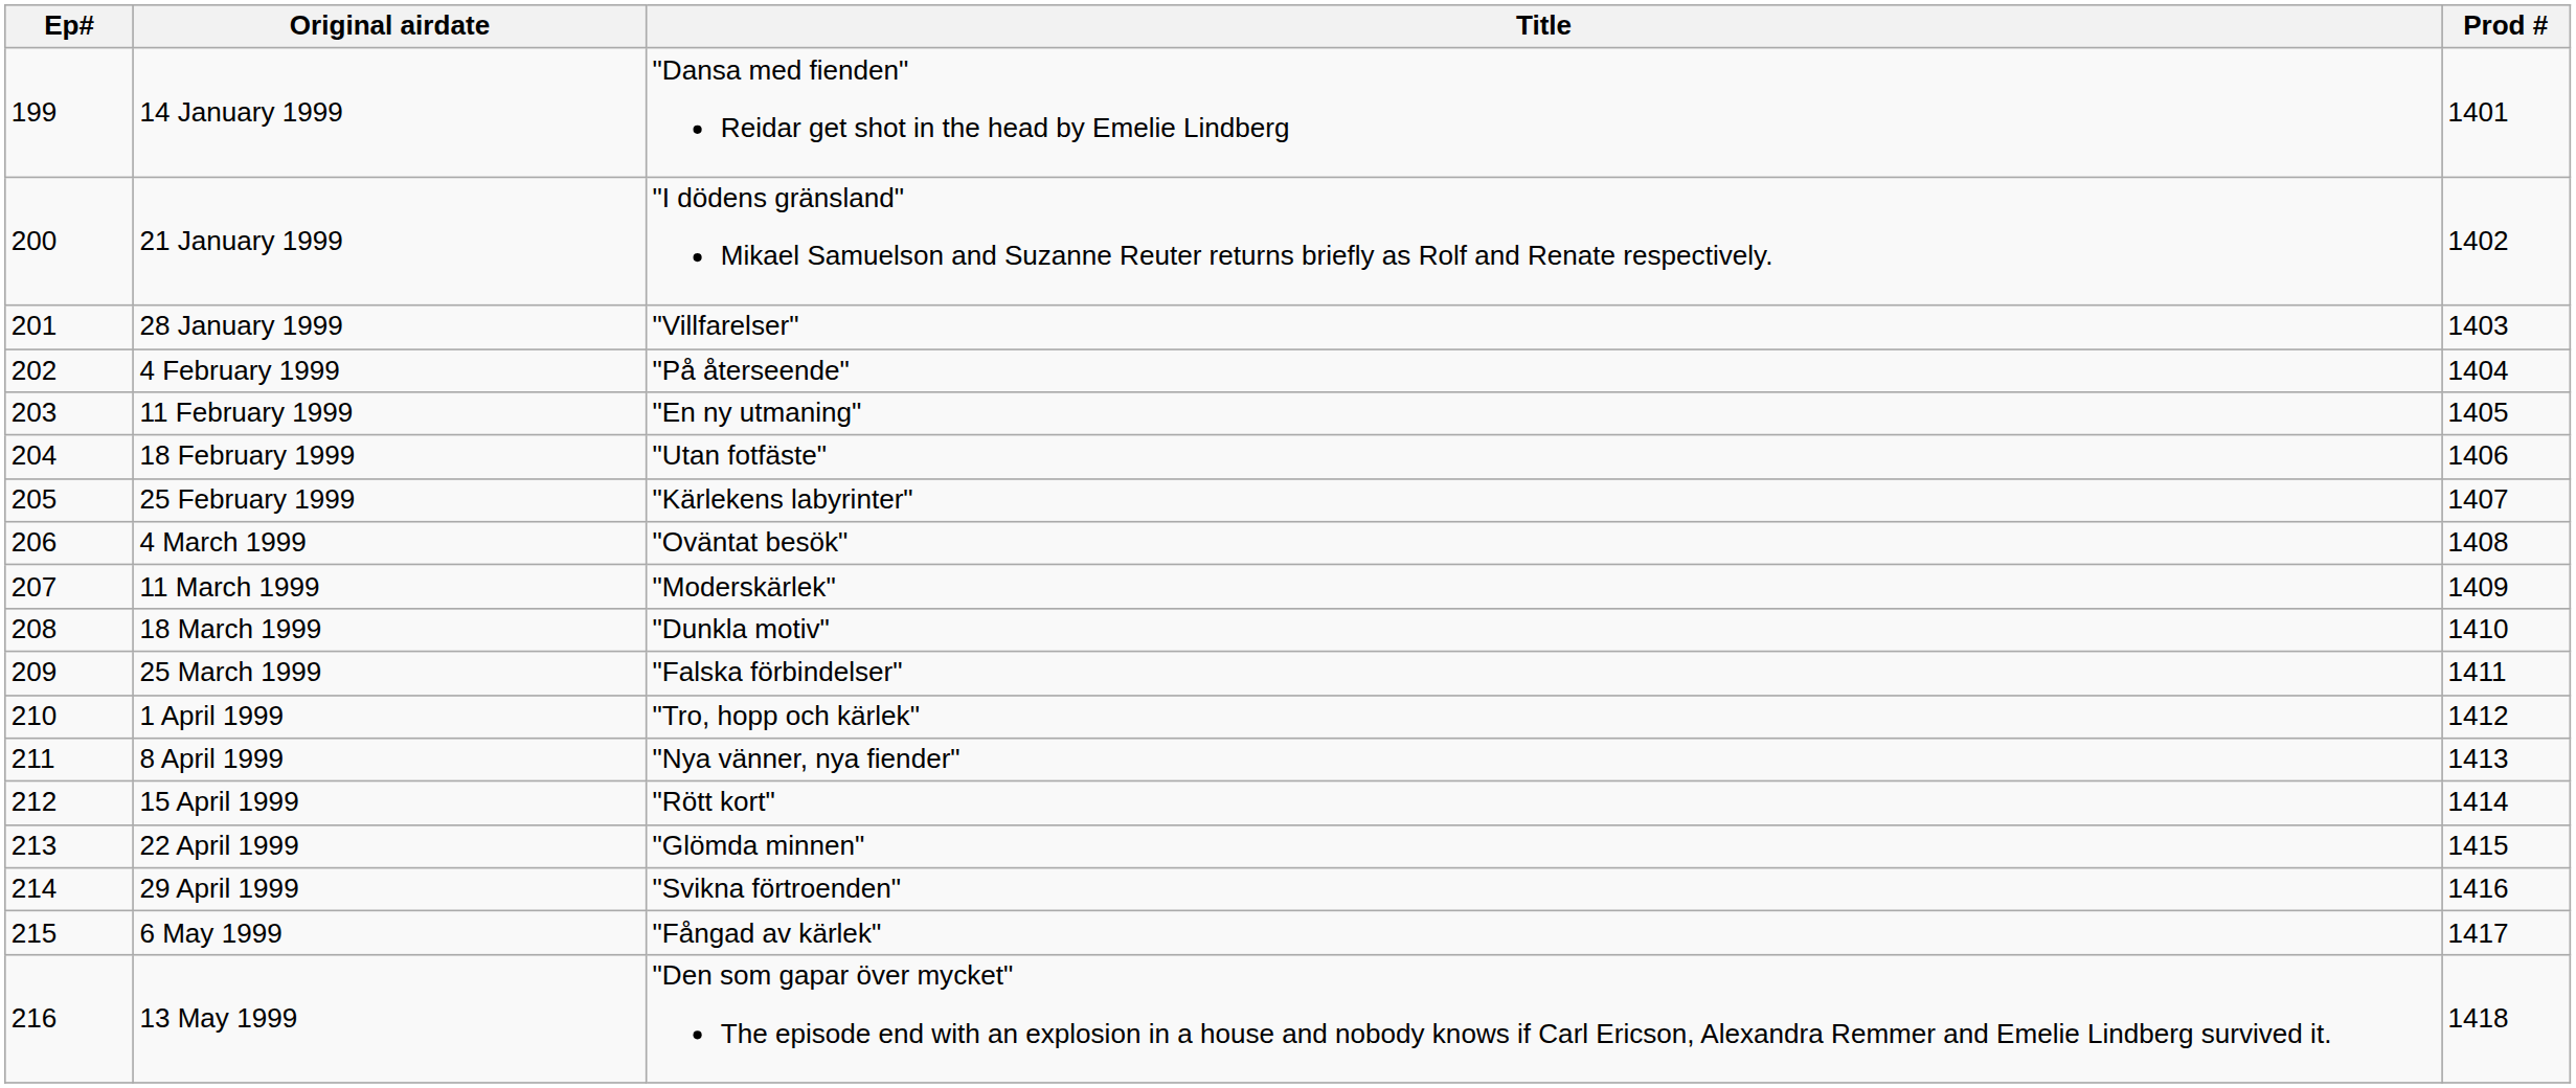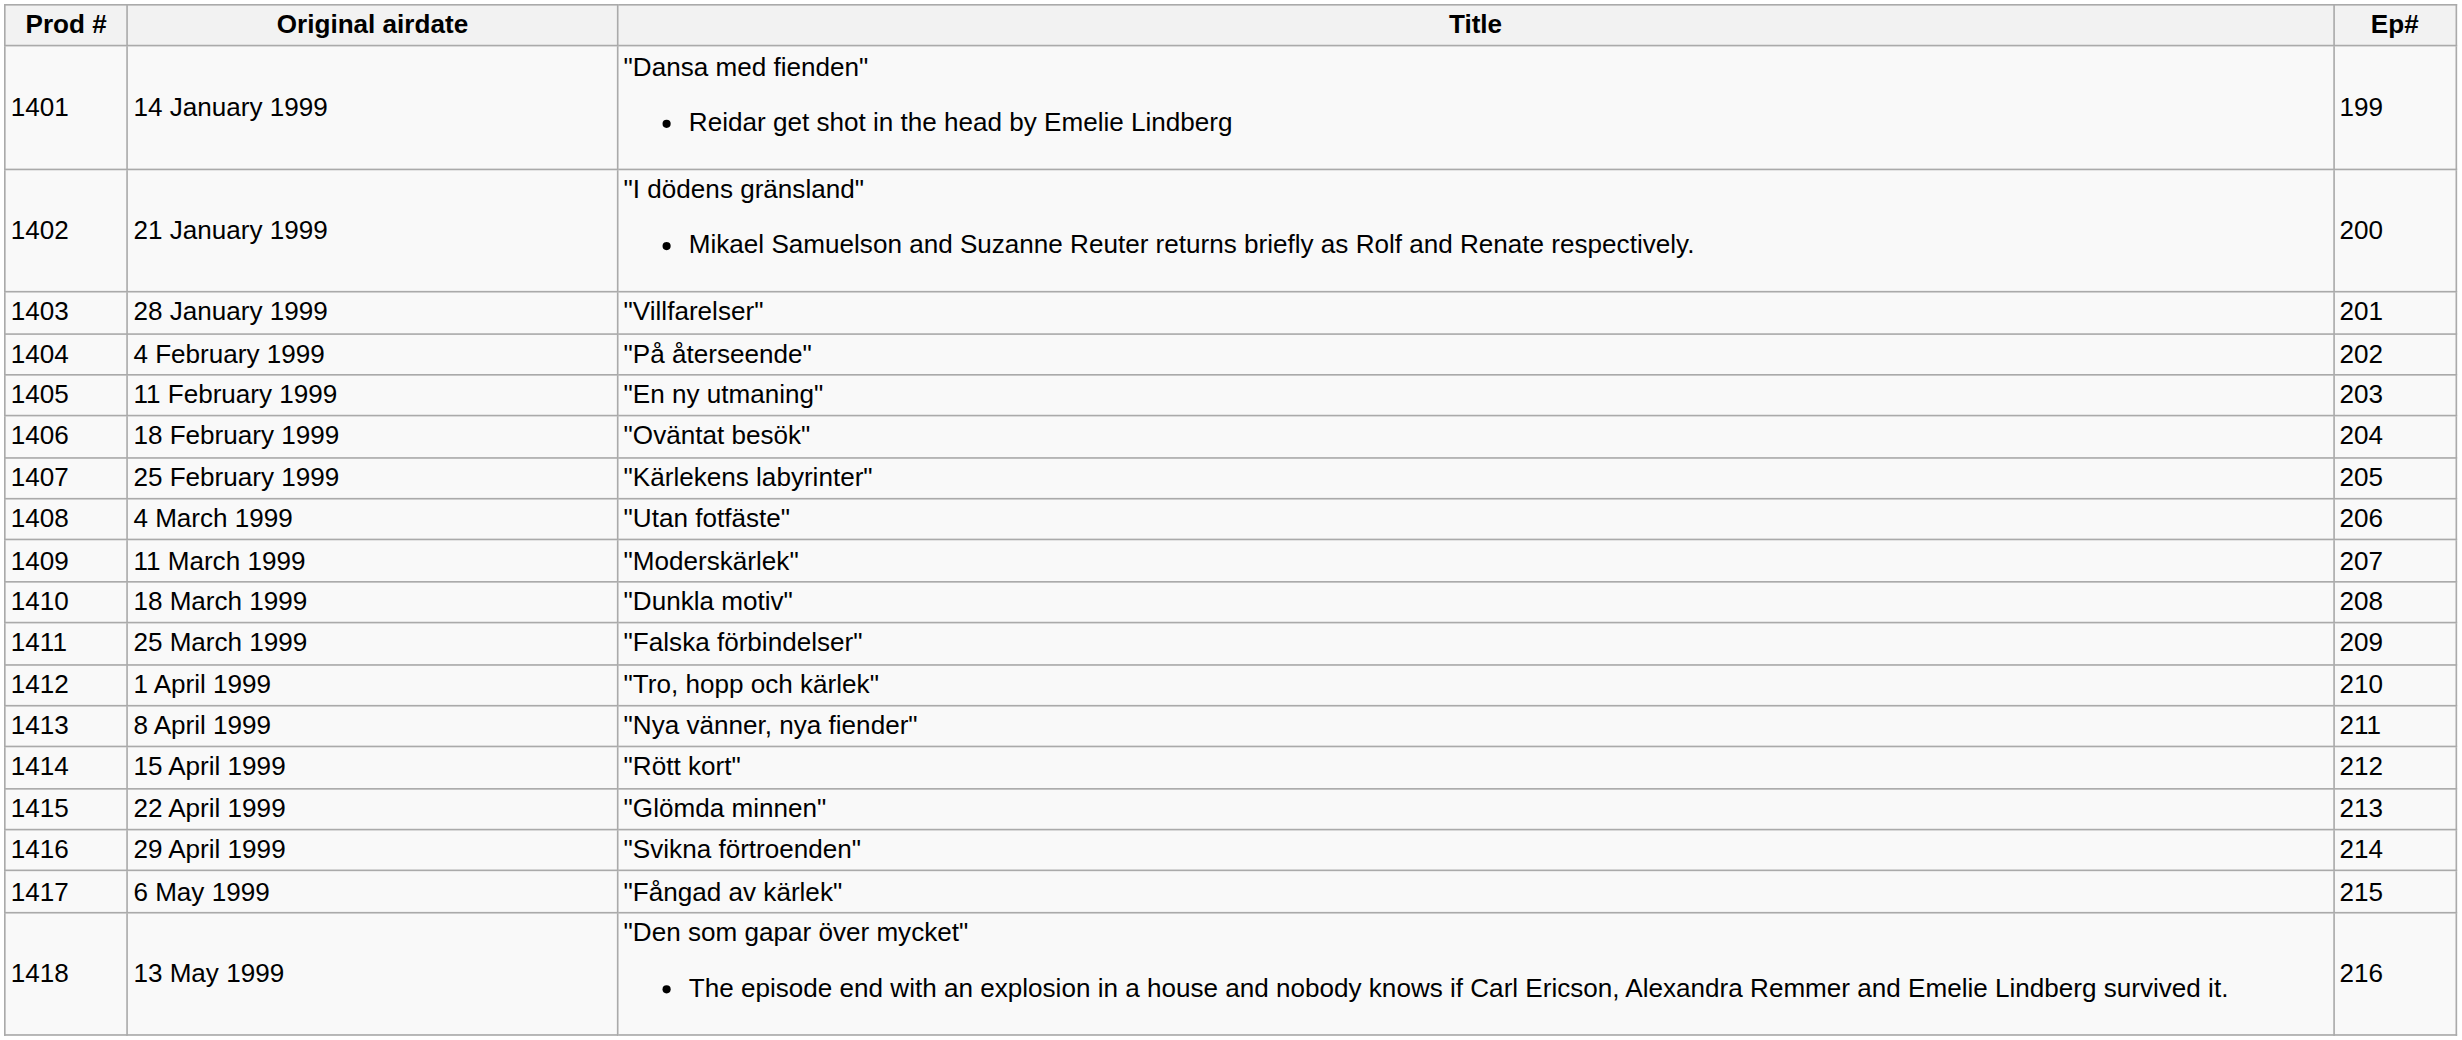 <table class="wikitable" width=95%>
 <tr>
-<th width=5%>Ep#</th>
+<th width=5%>Prod #</th>
 <th width=20%>Original airdate</th>
 <th>Title</th>
-<th width=5%>Prod #</th>
+<th width=5%>Ep#</th>
 </tr>
 <tr>
-<td>199</td>
+<td>1401</td>
 <td>14 January 1999</td>
 <td>"Dansa med fienden"<br><ul><li>Reidar get shot in the head by Emelie Lindberg</li></ul></td>
-<td>1401</td>
+<td>199</td>
 </tr>
 <tr>
-<td>200</td>
+<td>1402</td>
 <td>21 January 1999</td>
 <td>"I dödens gränsland"<br><ul><li>Mikael Samuelson and Suzanne Reuter returns briefly as Rolf and Renate respectively.</li></ul></td>
-<td>1402</td>
+<td>200</td>
 </tr>
 <tr>
-<td>201</td>
+<td>1403</td>
 <td>28 January 1999</td>
 <td>"Villfarelser"</td>
-<td>1403</td>
+<td>201</td>
 </tr>
 <tr>
-<td>202</td>
+<td>1404</td>
 <td>4 February 1999</td>
 <td>"På återseende"</td>
-<td>1404</td>
+<td>202</td>
 </tr>
 <tr>
-<td>203</td>
+<td>1405</td>
 <td>11 February 1999</td>
 <td>"En ny utmaning"</td>
-<td>1405</td>
+<td>203</td>
 </tr>
 <tr>
+<td>1406</td>
+<td>18 February 1999</td>
+<td>"Oväntat besök"</td>
 <td>204</td>
-<td>18 February 1999</td>
-<td>"Utan fotfäste"</td>
-<td>1406</td>
 </tr>
 <tr>
-<td>205</td>
+<td>1407</td>
 <td>25 February 1999</td>
 <td>"Kärlekens labyrinter"</td>
-<td>1407</td>
+<td>205</td>
 </tr>
 <tr>
+<td>1408</td>
+<td>4 March 1999</td>
+<td>"Utan fotfäste"</td>
 <td>206</td>
-<td>4 March 1999</td>
-<td>"Oväntat besök"</td>
-<td>1408</td>
 </tr>
 <tr>
-<td>207</td>
+<td>1409</td>
 <td>11 March 1999</td>
 <td>"Moderskärlek"</td>
-<td>1409</td>
+<td>207</td>
 </tr>
 <tr>
-<td>208</td>
+<td>1410</td>
 <td>18 March 1999</td>
 <td>"Dunkla motiv"</td>
-<td>1410</td>
+<td>208</td>
 </tr>
 <tr>
-<td>209</td>
+<td>1411</td>
 <td>25 March 1999</td>
 <td>"Falska förbindelser"</td>
-<td>1411</td>
+<td>209</td>
 </tr>
 <tr>
-<td>210</td>
+<td>1412</td>
 <td>1 April 1999</td>
 <td>"Tro, hopp och kärlek"</td>
-<td>1412</td>
+<td>210</td>
 </tr>
 <tr>
-<td>211</td>
+<td>1413</td>
 <td>8 April 1999</td>
 <td>"Nya vänner, nya fiender"</td>
-<td>1413</td>
+<td>211</td>
 </tr>
 <tr>
-<td>212</td>
+<td>1414</td>
 <td>15 April 1999</td>
 <td>"Rött kort"</td>
-<td>1414</td>
+<td>212</td>
 </tr>
 <tr>
-<td>213</td>
+<td>1415</td>
 <td>22 April 1999</td>
 <td>"Glömda minnen"</td>
-<td>1415</td>
+<td>213</td>
 </tr>
 <tr>
-<td>214</td>
+<td>1416</td>
 <td>29 April 1999</td>
 <td>"Svikna förtroenden"</td>
-<td>1416</td>
+<td>214</td>
 </tr>
 <tr>
-<td>215</td>
+<td>1417</td>
 <td>6 May 1999</td>
 <td>"Fångad av kärlek"</td>
-<td>1417</td>
+<td>215</td>
 </tr>
 <tr>
-<td>216</td>
+<td>1418</td>
 <td>13 May 1999</td>
 <td>"Den som gapar över mycket"<br><ul><li>The episode end with an explosion in a house and nobody knows if Carl Ericson, Alexandra Remmer and Emelie Lindberg survived it.</li></ul></td>
-<td>1418</td>
+<td>216</td>
 </tr>
 </table>
